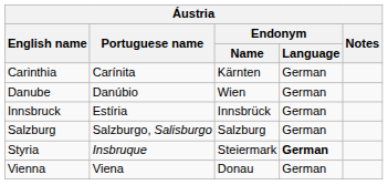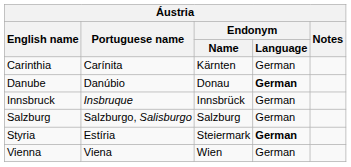 <table class="wikitable sortable">
 <tr>
 <th colspan="5"> Áustria</th>
 </tr>
 <tr>
 <th rowspan="2">English name</th>
 <th rowspan="2">Portuguese name</th>
 <th colspan="2">Endonym</th>
 <th rowspan="2">Notes</th>
 </tr>
 <tr>
 <th>Name</th>
 <th>Language</th>
 </tr>
 <tr>
 <td>Carinthia</td>
 <td>Carínita</td>
 <td>Kärnten</td>
 <td>German</td>
 <td></td>
 </tr>
 <tr>
 <td>Danube</td>
 <td>Danúbio</td>
-<td>Wien</td>
-<td>German</td>
+<td>Donau</td>
+<td><strong>German</strong></td>
 <td></td>
 </tr>
 <tr>
 <td>Innsbruck</td>
-<td>Estíria</td>
+<td><em>Insbruque</em></td>
 <td>Innsbrück</td>
 <td>German</td>
 <td></td>
 </tr>
 <tr>
 <td>Salzburg</td>
 <td>Salzburgo, <em>Salisburgo</em></td>
 <td>Salzburg</td>
 <td>German</td>
 <td></td>
 </tr>
 <tr>
 <td>Styria</td>
-<td><em>Insbruque</em></td>
+<td>Estíria</td>
 <td>Steiermark</td>
 <td><strong>German</strong></td>
 <td></td>
 </tr>
 <tr>
 <td>Vienna</td>
 <td>Viena</td>
-<td>Donau</td>
+<td>Wien</td>
 <td>German</td>
 <td></td>
 </tr>
 </table>
